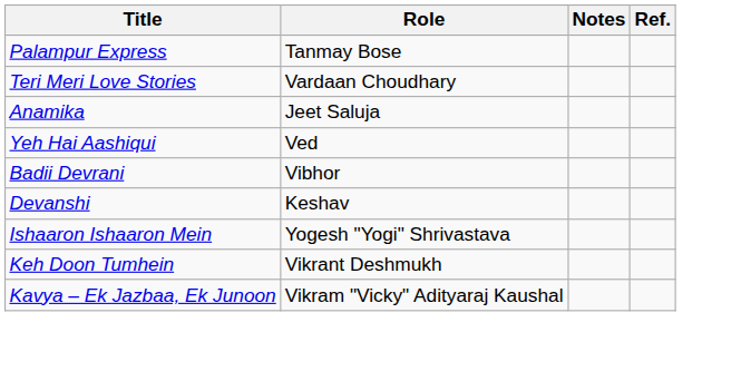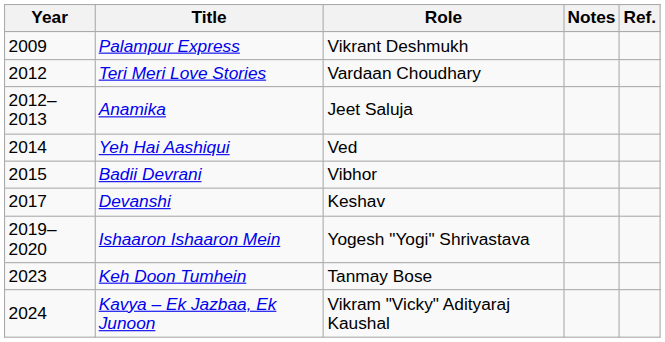 <table class="wikitable sortable">
 <tr>
+<th>Year</th>
 <th>Title</th>
 <th>Role</th>
 <th>Notes</th>
 <th>Ref.</th>
 </tr>
 <tr>
+<td>2009</td>
 <td><em><a href='#'>Palampur Express</a></em></td>
-<td>Tanmay Bose</td>
+<td>Vikrant Deshmukh</td>
 <td></td>
 <td></td>
 </tr>
 <tr>
+<td>2012</td>
 <td><em><a href='#'>Teri Meri Love Stories</a></em></td>
 <td>Vardaan Choudhary</td>
 <td></td>
 <td></td>
 </tr>
 <tr>
+<td>2012–2013</td>
 <td><em><a href='#'>Anamika</a></em></td>
 <td>Jeet Saluja</td>
 <td></td>
 <td></td>
 </tr>
 <tr>
+<td>2014</td>
 <td><em><a href='#'>Yeh Hai Aashiqui</a></em></td>
 <td>Ved</td>
 <td></td>
 <td></td>
 </tr>
 <tr>
+<td>2015</td>
 <td><em><a href='#'>Badii Devrani</a></em></td>
 <td>Vibhor</td>
 <td></td>
 <td></td>
 </tr>
 <tr>
+<td>2017</td>
 <td><em><a href='#'>Devanshi</a></em></td>
 <td>Keshav</td>
 <td></td>
 <td></td>
 </tr>
 <tr>
+<td>2019–2020</td>
 <td><em><a href='#'>Ishaaron Ishaaron Mein</a></em></td>
 <td>Yogesh "Yogi" Shrivastava</td>
 <td></td>
 <td></td>
 </tr>
 <tr>
+<td>2023</td>
 <td><em><a href='#'>Keh Doon Tumhein</a></em></td>
-<td>Vikrant Deshmukh</td>
+<td>Tanmay Bose</td>
 <td></td>
 <td></td>
 </tr>
 <tr>
+<td>2024</td>
 <td><em><a href='#'>Kavya – Ek Jazbaa, Ek Junoon</a></em></td>
 <td>Vikram "Vicky" Adityaraj Kaushal</td>
 <td></td>
 <td></td>
 </tr>
 </table>
